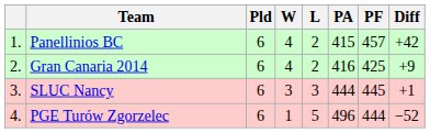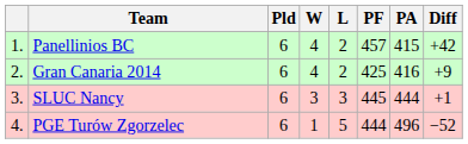 <table class="wikitable" style="text-align:center">
 <tr>
 <th width=15></th>
 <th width=220>Team</th>
 <th width=20>Pld</th>
 <th width=20>W</th>
 <th width=20>L</th>
+<th width=20>PF</th>
 <th width=20>PA</th>
-<th width=20>PF</th>
 <th width=30>Diff</th>
 </tr>
 <tr style="background: #ccffcc;">
 <td>1.</td>
 <td align=left> <a href='#'>Panellinios BC</a></td>
 <td>6</td>
 <td>4</td>
 <td>2</td>
+<td>457</td>
 <td>415</td>
-<td>457</td>
 <td>+42</td>
 </tr>
 <tr style="background: #ccffcc;">
 <td>2.</td>
 <td align=left> <a href='#'>Gran Canaria 2014</a></td>
 <td>6</td>
 <td>4</td>
 <td>2</td>
+<td>425</td>
 <td>416</td>
-<td>425</td>
 <td>+9</td>
 </tr>
 <tr style="background: #ffcccc;">
 <td>3.</td>
 <td align=left> <a href='#'>SLUC Nancy</a></td>
 <td>6</td>
 <td>3</td>
 <td>3</td>
+<td>445</td>
 <td>444</td>
-<td>445</td>
 <td>+1</td>
 </tr>
 <tr style="background: #ffcccc;">
 <td>4.</td>
 <td align=left> <a href='#'>PGE Turów Zgorzelec</a></td>
 <td>6</td>
 <td>1</td>
 <td>5</td>
+<td>444</td>
 <td>496</td>
-<td>444</td>
 <td>−52</td>
 </tr>
 </table>
